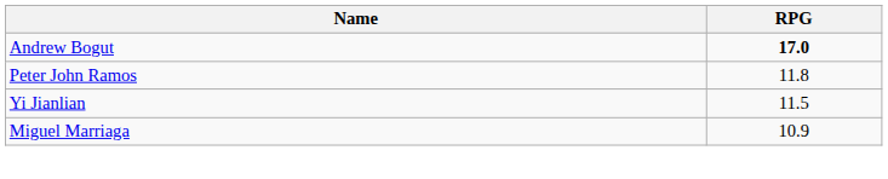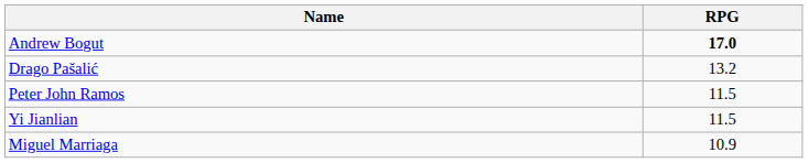 <table class=wikitable width="90%">
 <tr>
 <th width="80%">Name</th>
 <th width="20%">RPG</th>
 </tr>
 <tr>
 <td> <a href='#'>Andrew Bogut</a></td>
 <td align=center><strong>17.0</strong></td>
 </tr>
 <tr>
+<td> <a href='#'>Drago Pašalić</a></td>
+<td align=center>13.2</td>
+</tr>
+<tr>
 <td> <a href='#'>Peter John Ramos</a></td>
-<td align=center>11.8</td>
+<td align=center>11.5</td>
 </tr>
 <tr>
 <td> <a href='#'>Yi Jianlian</a></td>
 <td align=center>11.5</td>
 </tr>
 <tr>
 <td> <a href='#'>Miguel Marriaga</a></td>
 <td align=center>10.9</td>
 </tr>
 </table>
